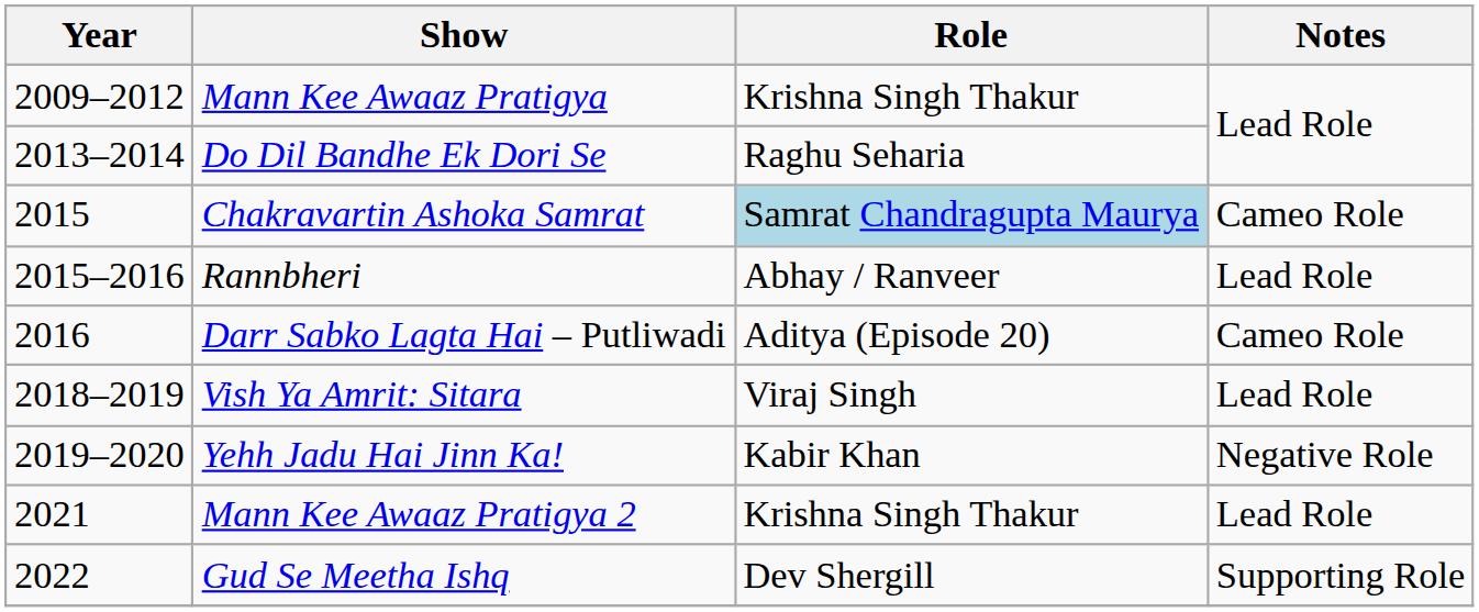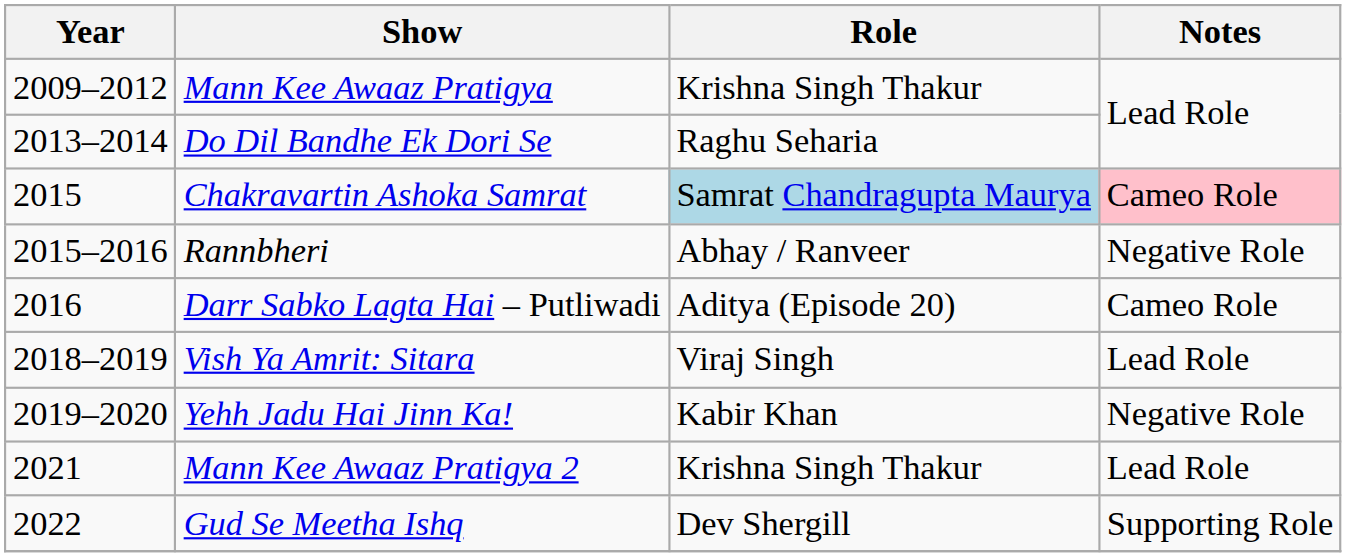 <table class="wikitable sortable">
 <tr>
 <th>Year</th>
 <th>Show</th>
 <th>Role</th>
 <th>Notes</th>
 </tr>
 <tr>
 <td>2009–2012</td>
 <td><em><a href='#'>Mann Kee Awaaz Pratigya</a></em></td>
 <td>Krishna Singh Thakur</td>
 <td rowspan = "2">Lead Role</td>
 </tr>
 <tr>
 <td>2013–2014</td>
 <td><em><a href='#'>Do Dil Bandhe Ek Dori Se</a></em></td>
 <td>Raghu Seharia</td>
 </tr>
 <tr>
 <td>2015</td>
 <td><em><a href='#'>Chakravartin Ashoka Samrat</a></em></td>
 <td style="background: lightblue;">Samrat <a href='#'>Chandragupta Maurya</a></td>
-<td>Cameo Role</td>
+<td style="background: pink;">Cameo Role</td>
 </tr>
 <tr>
 <td>2015–2016</td>
 <td><em>Rannbheri</em></td>
 <td>Abhay / Ranveer</td>
-<td>Lead Role</td>
+<td>Negative Role</td>
 </tr>
 <tr>
 <td>2016</td>
 <td><em><a href='#'>Darr Sabko Lagta Hai</a></em> – Putliwadi</td>
 <td>Aditya (Episode 20)</td>
 <td>Cameo Role</td>
 </tr>
 <tr>
 <td>2018–2019</td>
 <td><em><a href='#'>Vish Ya Amrit: Sitara</a></em></td>
 <td>Viraj Singh</td>
 <td>Lead Role</td>
 </tr>
 <tr>
 <td>2019–2020</td>
 <td><em><a href='#'>Yehh Jadu Hai Jinn Ka!</a></em></td>
 <td>Kabir Khan</td>
 <td>Negative Role</td>
 </tr>
 <tr>
 <td>2021</td>
 <td><em><a href='#'>Mann Kee Awaaz Pratigya 2</a></em></td>
 <td>Krishna Singh Thakur</td>
 <td>Lead Role</td>
 </tr>
 <tr>
 <td>2022</td>
 <td><em><a href='#'>Gud Se Meetha Ishq</a></em></td>
 <td>Dev Shergill</td>
 <td>Supporting Role</td>
 </tr>
 <tr>
 </tr>
 </table>
